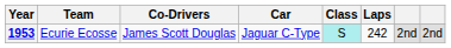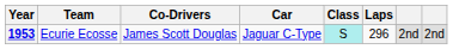 <table class="wikitable" style="font-size:90%">
 <tr>
 <th>Year</th>
 <th>Team</th>
 <th>Co-Drivers</th>
 <th>Car</th>
 <th>Class</th>
 <th>Laps</th>
 <th></th>
 <th></th>
 </tr>
 <tr align="center">
 <th><a href='#'>1953</a></th>
 <td align="left"> <a href='#'>Ecurie Ecosse</a></td>
 <td align="left"> <a href='#'>James Scott Douglas</a></td>
 <td align="left"><a href='#'>Jaguar C-Type</a></td>
 <td style="background: paleturquoise;">S</td>
-<td>242</td>
+<td>296</td>
 <td style="background:#dfdfdf;">2nd</td>
 <td style="background:#dfdfdf;">2nd</td>
 </tr>
 </table>
